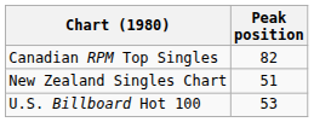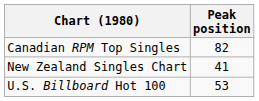 <table class="wikitable sortable">
 <tr>
 <th>Chart (1980)</th>
 <th>Peak<br>position</th>
 </tr>
 <tr>
 <td>Canadian <em>RPM</em> Top Singles</td>
 <td align="center">82</td>
 </tr>
 <tr>
 <td>New Zealand Singles Chart</td>
-<td align="center">51</td>
+<td align="center">41</td>
 </tr>
 <tr>
 <td>U.S. <em>Billboard</em> Hot 100</td>
 <td align="center">53</td>
 </tr>
 </table>
